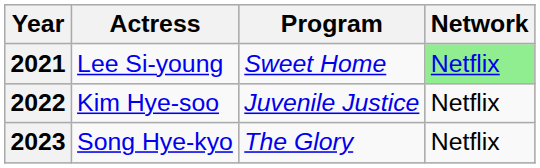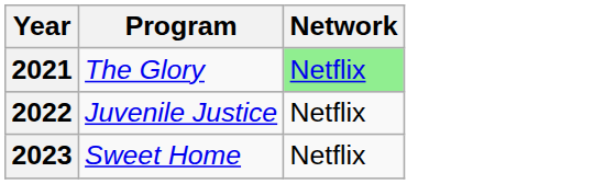 <table class="wikitable plainrowheaders">
 <tr>
 <th>Year</th>
-<th>Actress</th>
 <th>Program</th>
 <th>Network</th>
 </tr>
 <tr>
 <th scope="row">2021</th>
-<td><a href='#'>Lee Si-young</a></td>
-<td><em><a href='#'>Sweet Home</a></em></td>
+<td><em><a href='#'>The Glory</a></em></td>
 <td style="background: lightgreen;"><a href='#'>Netflix</a></td>
 </tr>
 <tr>
 <th scope="row">2022</th>
-<td><a href='#'>Kim Hye-soo</a></td>
 <td><em><a href='#'>Juvenile Justice</a></em></td>
 <td>Netflix</td>
 </tr>
 <tr>
 <th scope="row">2023</th>
-<td><a href='#'>Song Hye-kyo</a></td>
-<td><em><a href='#'>The Glory</a></em></td>
+<td><em><a href='#'>Sweet Home</a></em></td>
 <td>Netflix</td>
 </tr>
 </table>
